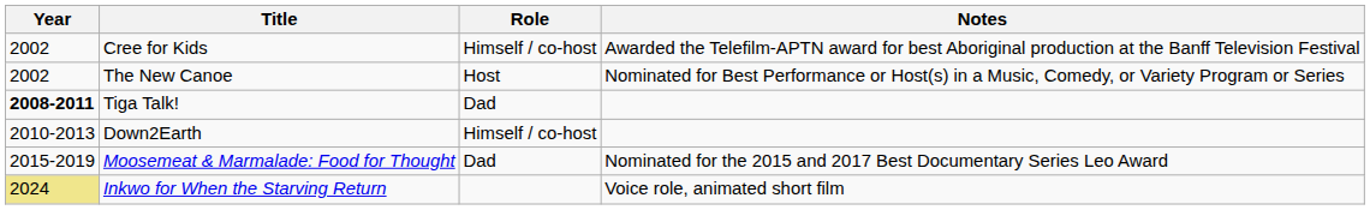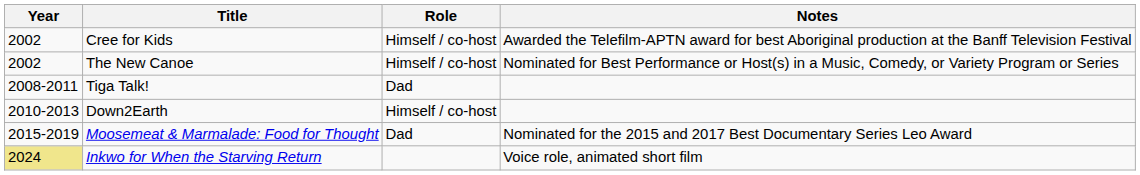 <table class="wikitable sortable">
 <tr>
 <th>Year</th>
 <th>Title</th>
 <th>Role</th>
 <th class="unsortable">Notes</th>
 </tr>
 <tr>
 <td>2002</td>
 <td>Cree for Kids</td>
 <td>Himself / co-host</td>
 <td>Awarded the Telefilm-APTN award for best Aboriginal production at the Banff Television Festival</td>
 </tr>
 <tr>
 <td>2002</td>
 <td>The New Canoe</td>
-<td>Host</td>
+<td>Himself / co-host</td>
 <td>Nominated for Best Performance or Host(s) in a Music, Comedy, or Variety Program or Series</td>
 </tr>
 <tr>
-<td><strong>2008-2011</strong></td>
+<td>2008-2011</td>
 <td>Tiga Talk!</td>
 <td>Dad</td>
 <td></td>
 </tr>
 <tr>
 <td>2010-2013</td>
 <td>Down2Earth</td>
 <td>Himself / co-host</td>
 <td></td>
 </tr>
 <tr>
 <td>2015-2019</td>
 <td><em><a href='#'>Moosemeat & Marmalade: Food for Thought</a></em></td>
 <td>Dad</td>
 <td>Nominated for the 2015 and 2017 Best Documentary Series Leo Award</td>
 </tr>
 <tr>
 <td style="background: khaki;">2024</td>
 <td><em><a href='#'>Inkwo for When the Starving Return</a></em></td>
 <td></td>
 <td>Voice role, animated short film</td>
 </tr>
 </table>
